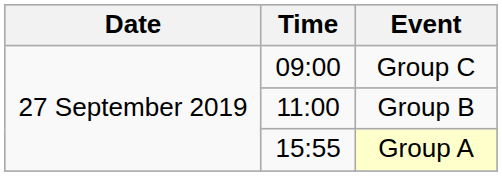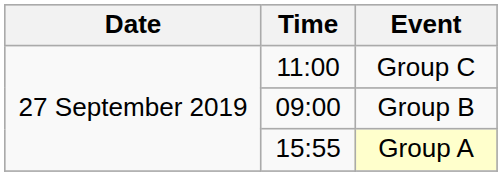 <table class = "wikitable" style="text-align:center;">
 <tr>
 <th width=150>Date</th>
 <th width=50>Time</th>
 <th width=80>Event</th>
 </tr>
 <tr>
 <td rowspan=3>27 September 2019</td>
-<td>09:00</td>
+<td>11:00</td>
 <td>Group C</td>
 </tr>
 <tr>
-<td>11:00</td>
+<td>09:00</td>
 <td>Group B</td>
 </tr>
 <tr>
 <td>15:55</td>
 <td bgcolor="ffffcc">Group A</td>
 </tr>
 </table>
